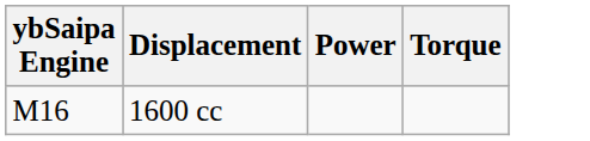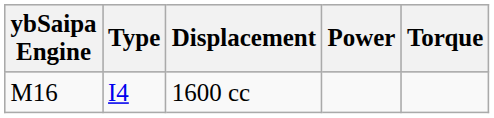 <table class="wikitable">
 <tr>
 <th>ybSaipa<br>Engine</th>
+<th>Type</th>
 <th>Displacement</th>
 <th>Power</th>
 <th>Torque</th>
 </tr>
 <tr>
 <td>M16</td>
+<td><a href='#'>I4</a></td>
 <td>1600 cc</td>
 <td></td>
 <td></td>
 </tr>
 </table>
